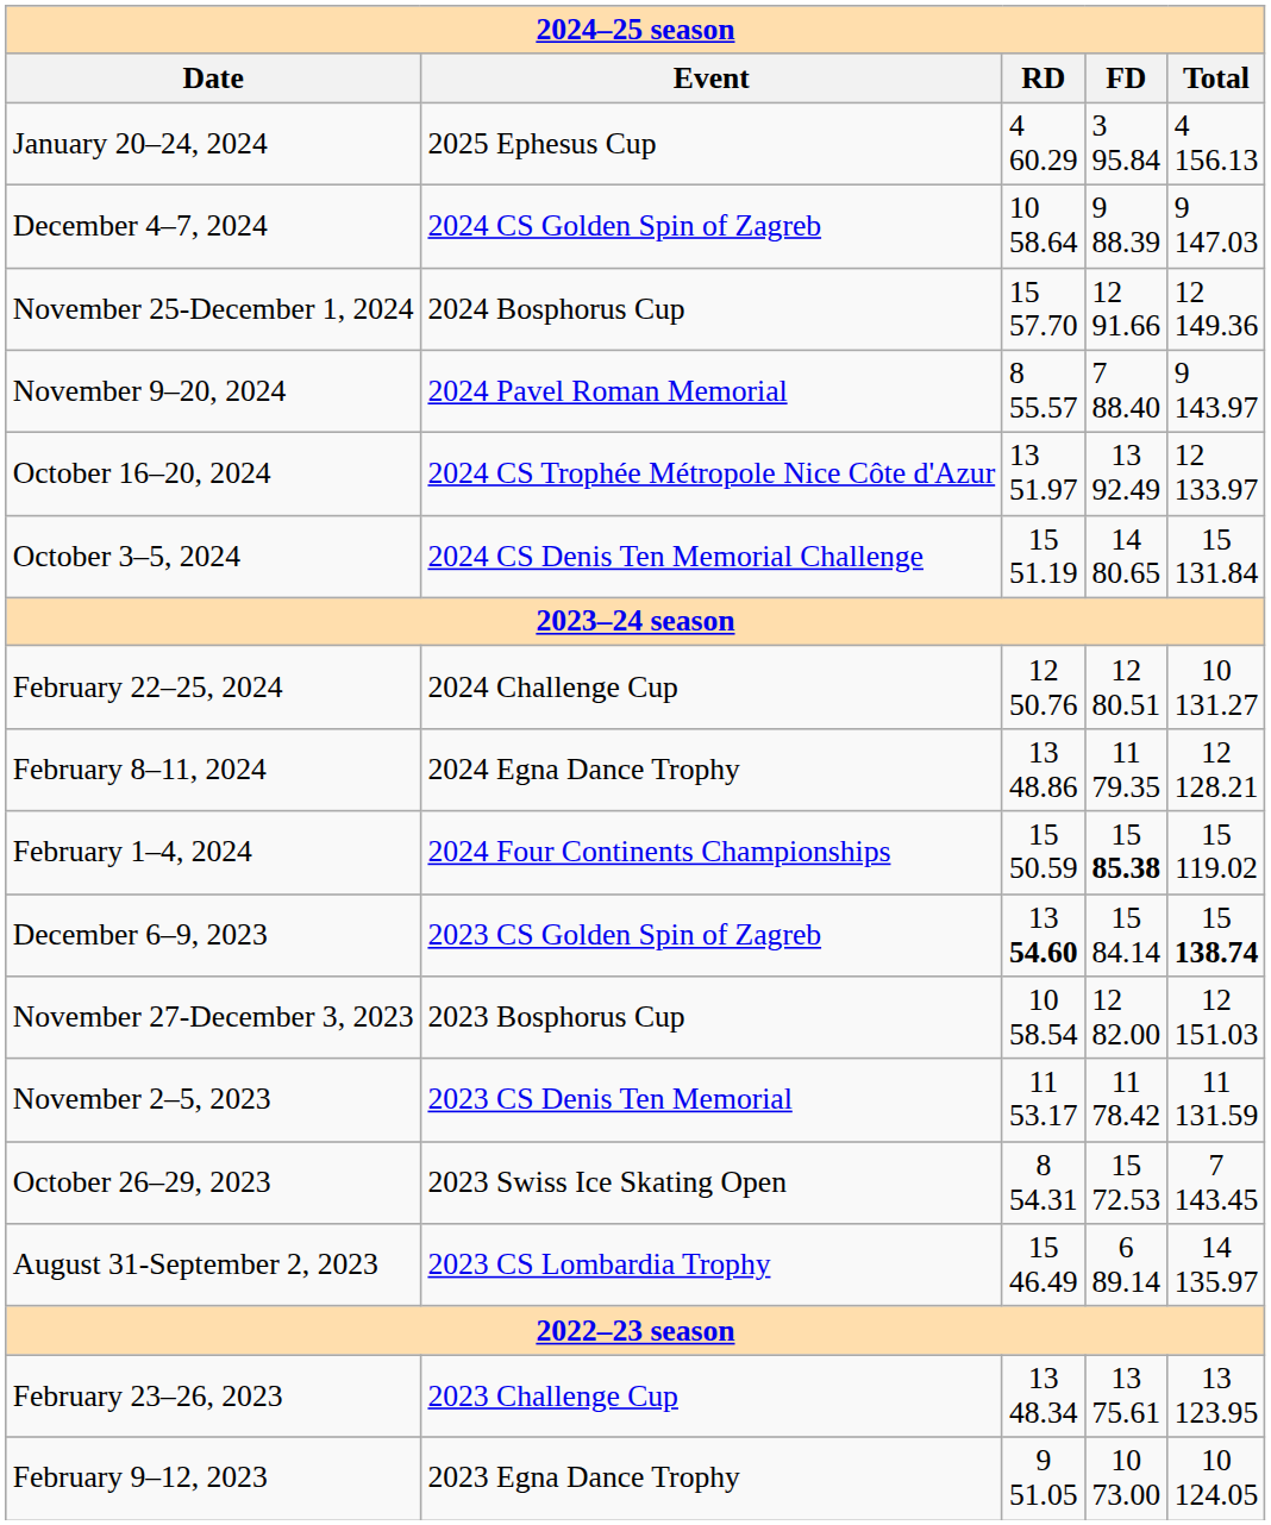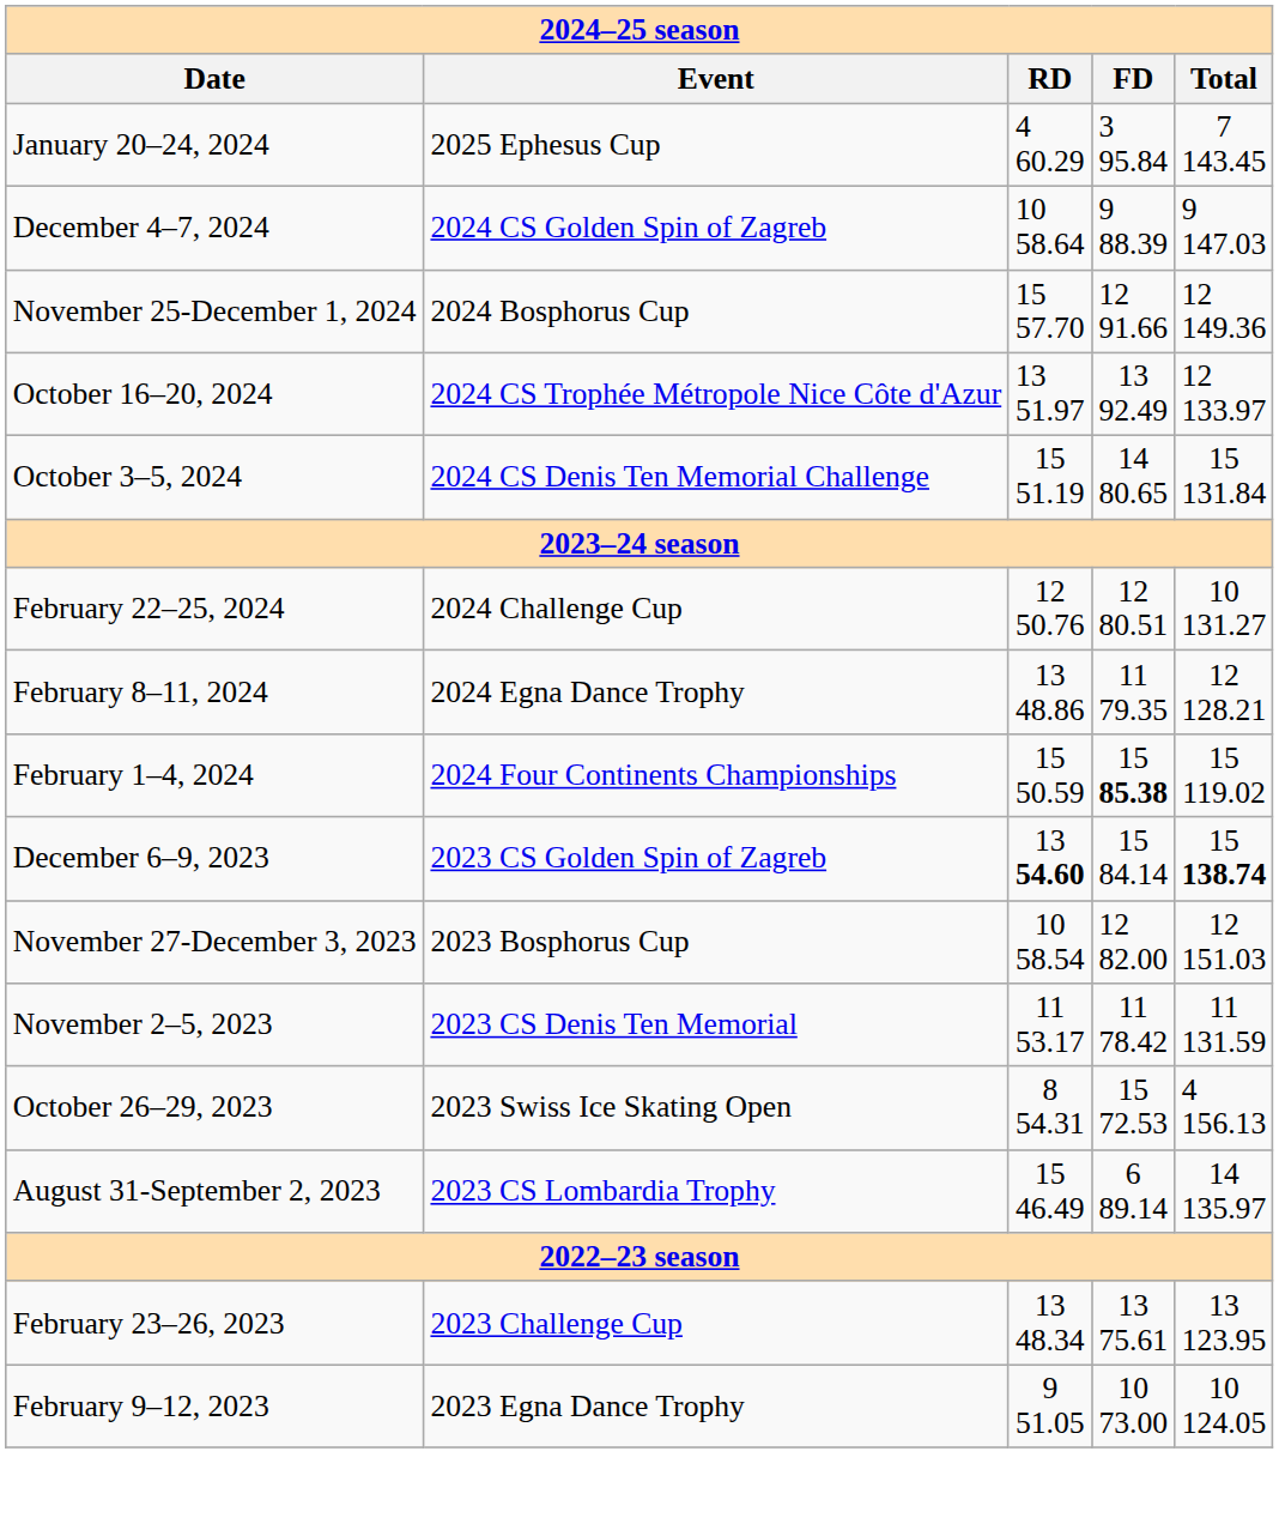 <table class="wikitable">
 <tr>
 <td style="background-color: #ffdead; " colspan=5 align=center><a href='#'><strong>2024–25 season</strong></a></td>
 </tr>
 <tr>
 <th>Date</th>
 <th>Event</th>
 <th>RD</th>
 <th>FD</th>
 <th>Total</th>
 </tr>
 <tr>
 <td>January 20–24, 2024</td>
 <td>2025 Ephesus Cup</td>
 <td>4<br>60.29</td>
 <td>3<br>95.84</td>
-<td>4<br>156.13</td>
+<td align=center>7 <br> 143.45</td>
 </tr>
 <tr>
 <td>December 4–7, 2024</td>
 <td><a href='#'>2024 CS Golden Spin of Zagreb</a></td>
 <td>10<br>58.64</td>
 <td>9<br>88.39</td>
 <td>9<br>147.03</td>
 </tr>
 <tr>
 <td>November 25-December 1, 2024</td>
 <td>2024 Bosphorus Cup</td>
 <td>15<br>57.70</td>
 <td>12<br>91.66</td>
 <td>12<br>149.36</td>
-</tr>
-<tr>
-<td>November 9–20, 2024</td>
-<td><a href='#'>2024 Pavel Roman Memorial</a></td>
-<td>8<br>55.57</td>
-<td>7<br>88.40</td>
-<td>9<br>143.97</td>
 </tr>
 <tr>
 <td>October 16–20, 2024</td>
 <td><a href='#'>2024 CS Trophée Métropole Nice Côte d'Azur</a></td>
 <td>13<br>51.97</td>
 <td align=center>13 <br> 92.49</td>
 <td>12<br>133.97</td>
 </tr>
 <tr>
 <td>October 3–5, 2024</td>
 <td><a href='#'>2024 CS Denis Ten Memorial Challenge</a></td>
 <td align=center>15 <br> 51.19</td>
 <td align=center>14 <br> 80.65</td>
 <td align=center>15 <br> 131.84</td>
 </tr>
 <tr>
 <td style="background-color: #ffdead; " colspan=5 align=center><a href='#'><strong>2023–24 season</strong></a></td>
 </tr>
 <tr>
 <td>February 22–25, 2024</td>
 <td>2024 Challenge Cup</td>
 <td align=center>12 <br> 50.76</td>
 <td align=center>12 <br> 80.51</td>
 <td align=center>10 <br> 131.27</td>
 </tr>
 <tr>
 <td>February 8–11, 2024</td>
 <td>2024 Egna Dance Trophy</td>
 <td align=center>13 <br> 48.86</td>
 <td align=center>11 <br> 79.35</td>
 <td align=center>12 <br> 128.21</td>
 </tr>
 <tr>
 <td>February 1–4, 2024</td>
 <td><a href='#'>2024 Four Continents Championships</a></td>
 <td align=center>15 <br> 50.59</td>
 <td align=center>15 <br> <strong>85.38</strong></td>
 <td align=center>15 <br> 119.02</td>
 </tr>
 <tr>
 <td>December 6–9, 2023</td>
 <td><a href='#'>2023 CS Golden Spin of Zagreb</a></td>
 <td align=center>13 <br> <strong>54.60</strong></td>
 <td align=center>15 <br> 84.14</td>
 <td align=center>15 <br> <strong>138.74</strong></td>
 </tr>
 <tr>
 <td>November 27-December 3, 2023</td>
 <td>2023 Bosphorus Cup</td>
 <td align=center>10 <br> 58.54</td>
 <td>12<br>82.00</td>
 <td align=center>12 <br> 151.03</td>
 </tr>
 <tr>
 <td>November 2–5, 2023</td>
 <td><a href='#'>2023 CS Denis Ten Memorial</a></td>
 <td align=center>11 <br> 53.17</td>
 <td align=center>11 <br> 78.42</td>
 <td align=center>11 <br> 131.59</td>
 </tr>
 <tr>
 <td>October 26–29, 2023</td>
 <td>2023 Swiss Ice Skating Open</td>
 <td align=center>8 <br> 54.31</td>
 <td align=center>15 <br> 72.53</td>
-<td align=center>7 <br> 143.45</td>
+<td>4<br>156.13</td>
 </tr>
 <tr>
 <td>August 31-September 2, 2023</td>
 <td><a href='#'>2023 CS Lombardia Trophy</a></td>
 <td align=center>15 <br> 46.49</td>
 <td align=center>6 <br> 89.14</td>
 <td align=center>14 <br> 135.97</td>
 </tr>
 <tr>
 <td style="background-color: #ffdead; " colspan=5 align=center><a href='#'><strong>2022–23 season</strong></a></td>
 </tr>
 <tr>
 <td>February 23–26, 2023</td>
 <td><a href='#'>2023 Challenge Cup</a></td>
 <td align=center>13 <br> 48.34</td>
 <td align=center>13 <br> 75.61</td>
 <td align=center>13 <br> 123.95</td>
 </tr>
 <tr>
 <td>February 9–12, 2023</td>
 <td>2023 Egna Dance Trophy</td>
 <td align=center>9 <br> 51.05</td>
 <td align=center>10 <br> 73.00</td>
 <td align=center>10 <br> 124.05</td>
 </tr>
 </table>
